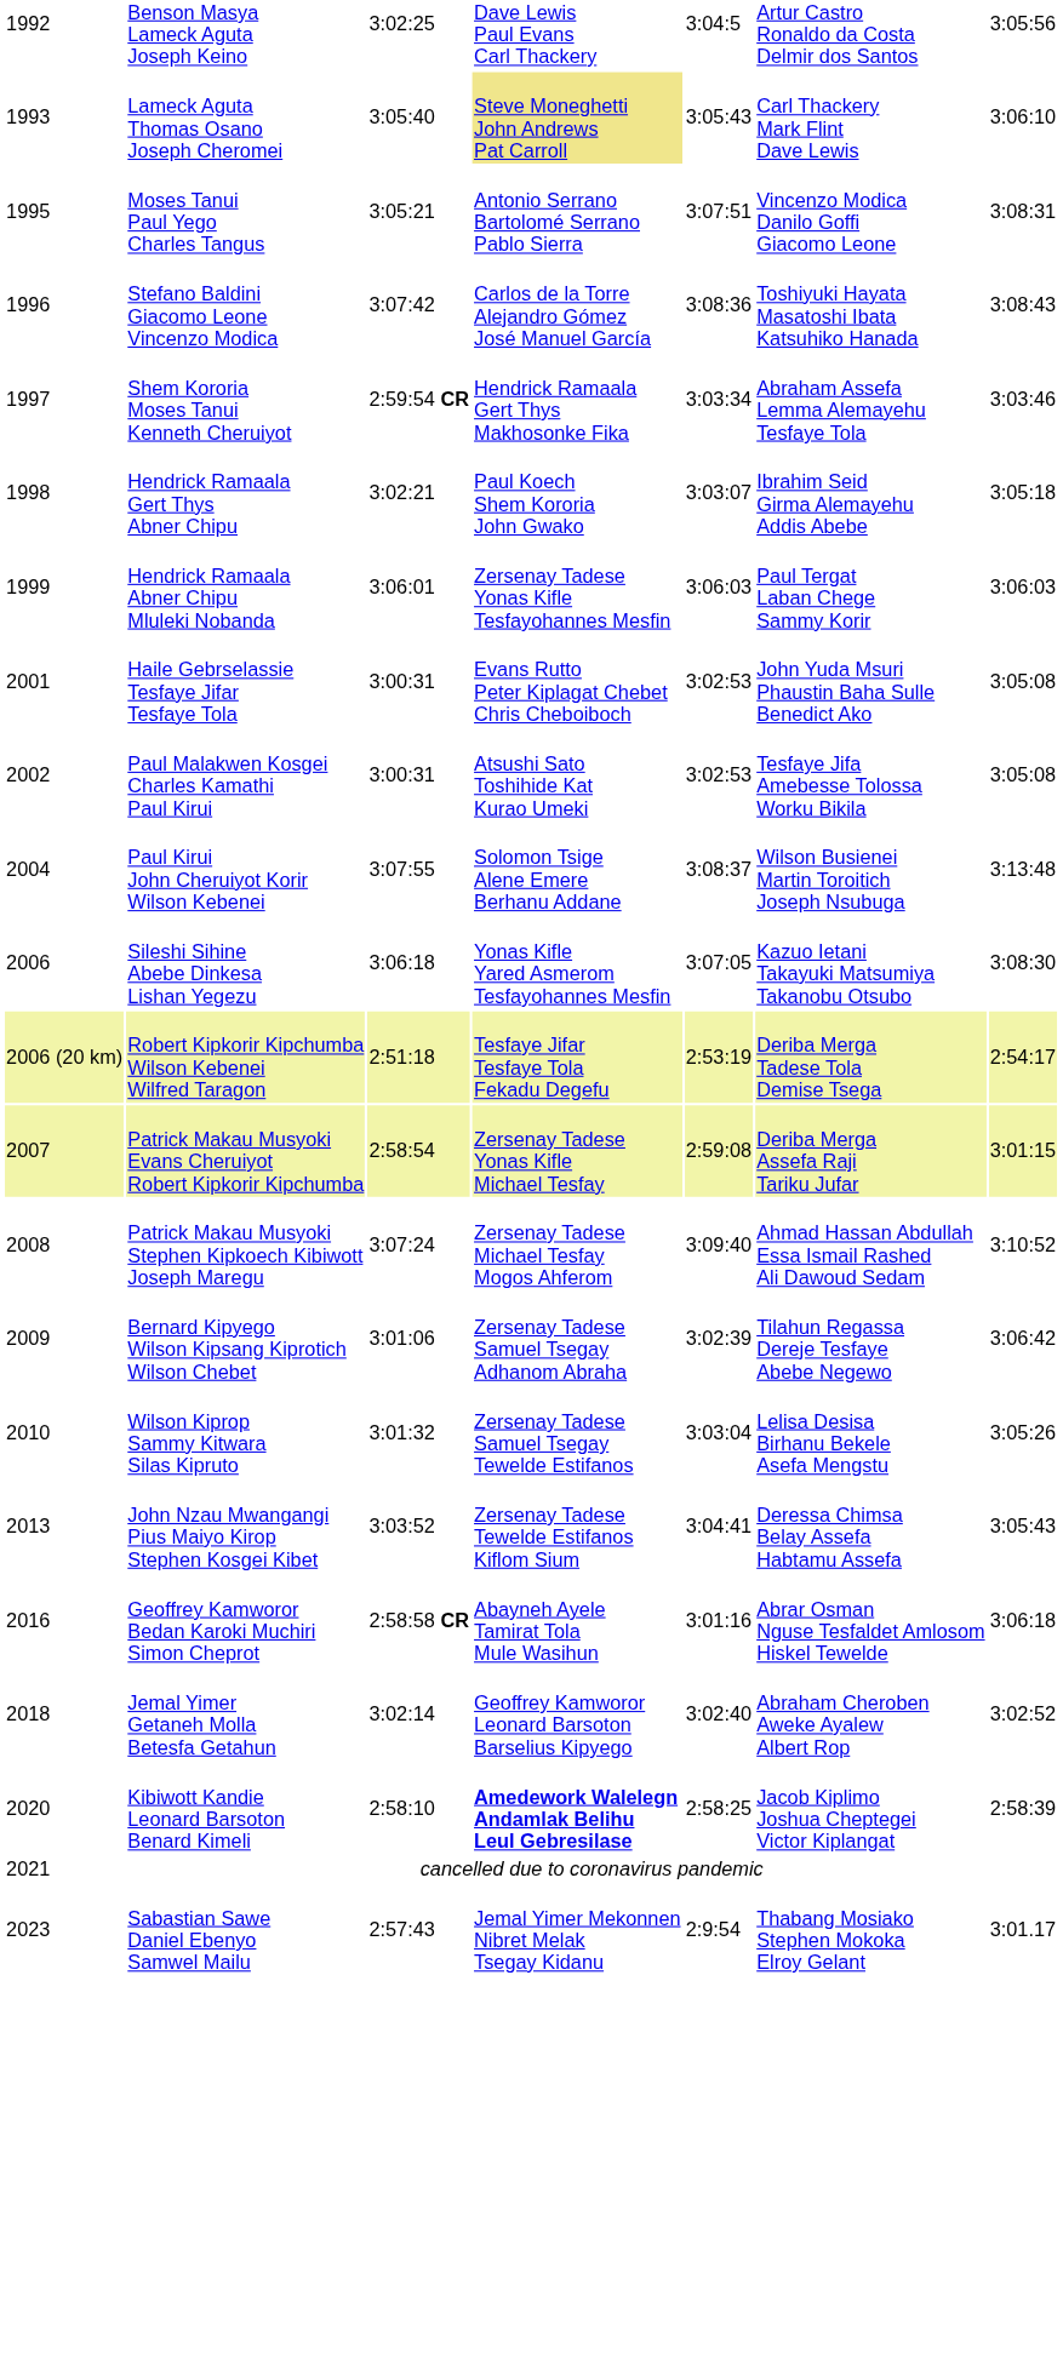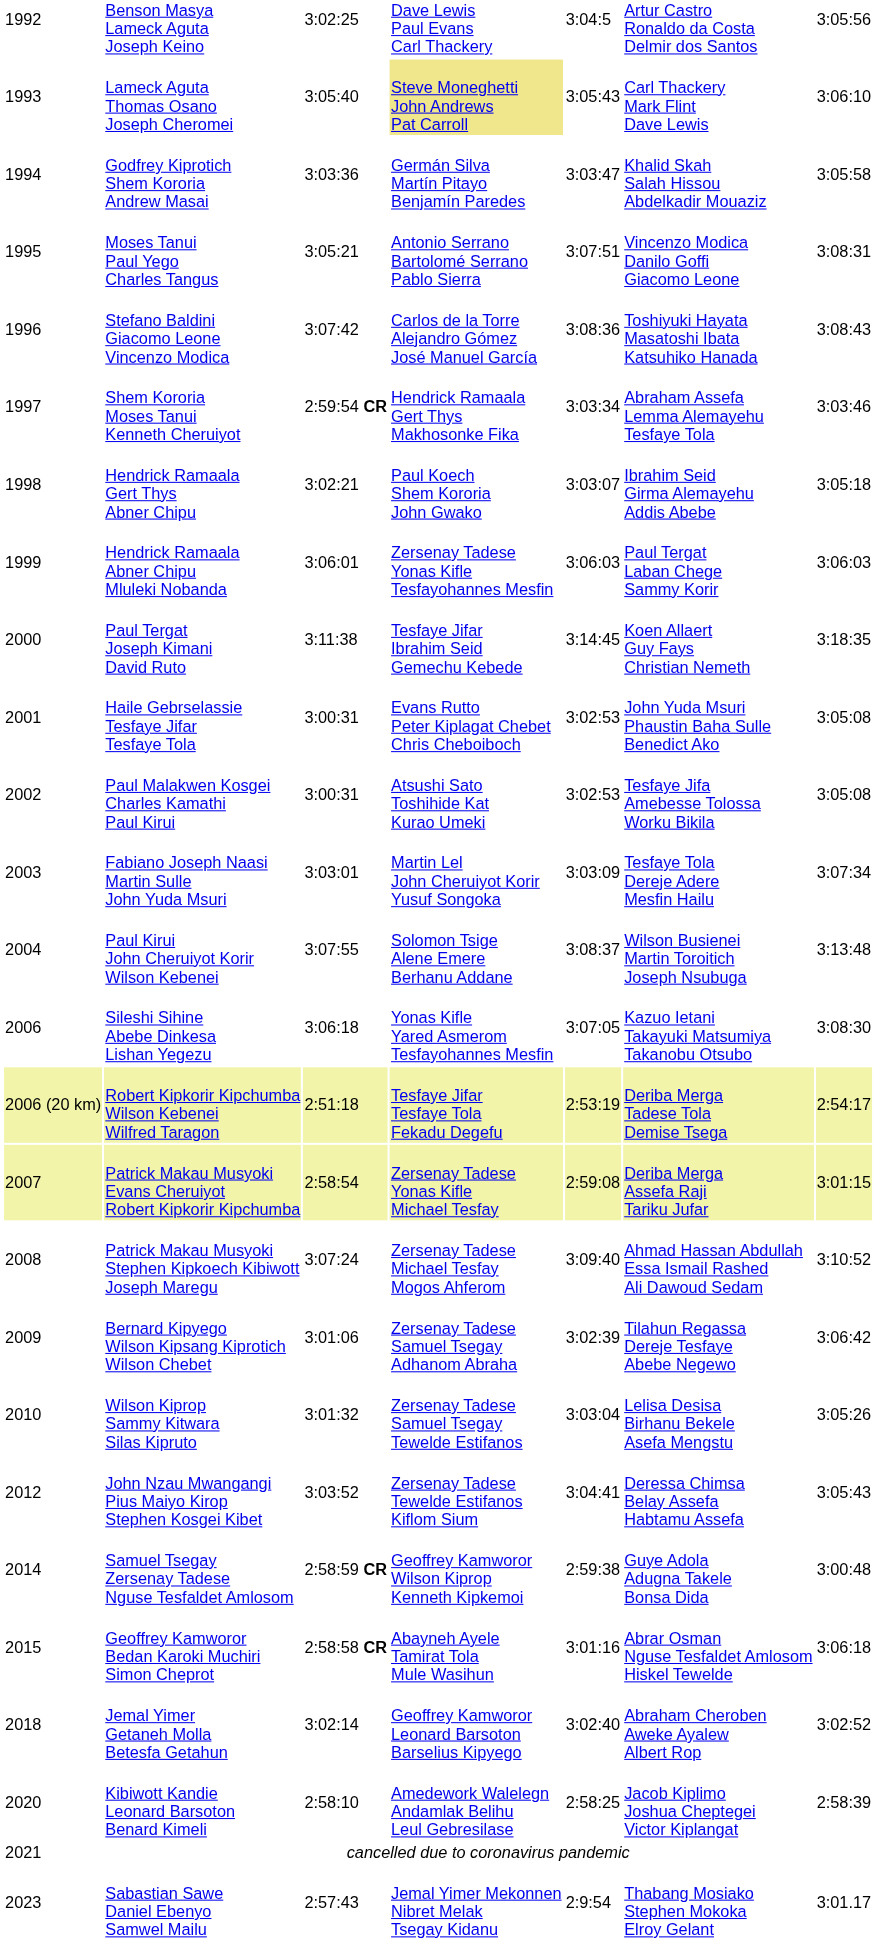 <table>
 <tr>
 <td>1992</td>
 <td> <br><a href='#'>Benson Masya</a><br><a href='#'>Lameck Aguta</a><br><a href='#'>Joseph Keino</a></td>
 <td>3:02:25</td>
 <td> <br><a href='#'>Dave Lewis</a><br><a href='#'>Paul Evans</a><br><a href='#'>Carl Thackery</a></td>
 <td>3:04:5</td>
 <td> <br><a href='#'>Artur Castro</a><br><a href='#'>Ronaldo da Costa</a><br><a href='#'>Delmir dos Santos</a></td>
 <td>3:05:56</td>
 </tr>
 <tr>
 <td>1993</td>
 <td> <br><a href='#'>Lameck Aguta</a><br><a href='#'>Thomas Osano</a><br><a href='#'>Joseph Cheromei</a></td>
 <td>3:05:40</td>
 <td style="background: khaki;"> <br><a href='#'>Steve Moneghetti</a><br><a href='#'>John Andrews</a><br><a href='#'>Pat Carroll</a></td>
 <td>3:05:43</td>
 <td> <br><a href='#'>Carl Thackery</a><br><a href='#'>Mark Flint</a><br><a href='#'>Dave Lewis</a></td>
 <td>3:06:10</td>
+</tr>
+<tr>
+<td>1994</td>
+<td> <br><a href='#'>Godfrey Kiprotich</a><br><a href='#'>Shem Kororia</a><br><a href='#'>Andrew Masai</a></td>
+<td>3:03:36</td>
+<td> <br><a href='#'>Germán Silva</a><br><a href='#'>Martín Pitayo</a><br><a href='#'>Benjamín Paredes</a></td>
+<td>3:03:47</td>
+<td> <br><a href='#'>Khalid Skah</a><br><a href='#'>Salah Hissou</a><br><a href='#'>Abdelkadir Mouaziz</a></td>
+<td>3:05:58</td>
 </tr>
 <tr>
 <td>1995</td>
 <td> <br><a href='#'>Moses Tanui</a><br><a href='#'>Paul Yego</a><br><a href='#'>Charles Tangus</a></td>
 <td>3:05:21</td>
 <td> <br><a href='#'>Antonio Serrano</a><br><a href='#'>Bartolomé Serrano</a><br><a href='#'>Pablo Sierra</a></td>
 <td>3:07:51</td>
 <td> <br><a href='#'>Vincenzo Modica</a><br><a href='#'>Danilo Goffi</a><br><a href='#'>Giacomo Leone</a></td>
 <td>3:08:31</td>
 </tr>
 <tr>
 <td>1996</td>
 <td> <br><a href='#'>Stefano Baldini</a><br><a href='#'>Giacomo Leone</a><br><a href='#'>Vincenzo Modica</a></td>
 <td>3:07:42</td>
 <td> <br><a href='#'>Carlos de la Torre</a><br><a href='#'>Alejandro Gómez</a><br><a href='#'>José Manuel García</a></td>
 <td>3:08:36</td>
 <td> <br><a href='#'>Toshiyuki Hayata</a><br><a href='#'>Masatoshi Ibata</a><br><a href='#'>Katsuhiko Hanada</a></td>
 <td>3:08:43</td>
 </tr>
 <tr>
 <td>1997</td>
 <td> <br><a href='#'>Shem Kororia</a><br><a href='#'>Moses Tanui</a><br><a href='#'>Kenneth Cheruiyot</a></td>
 <td>2:59:54 <strong>CR</strong></td>
 <td> <br><a href='#'>Hendrick Ramaala</a><br><a href='#'>Gert Thys</a><br><a href='#'>Makhosonke Fika</a></td>
 <td>3:03:34</td>
 <td> <br><a href='#'>Abraham Assefa</a><br><a href='#'>Lemma Alemayehu</a><br><a href='#'>Tesfaye Tola</a></td>
 <td>3:03:46</td>
 </tr>
 <tr>
 <td>1998</td>
 <td> <br><a href='#'>Hendrick Ramaala</a><br><a href='#'>Gert Thys</a><br><a href='#'>Abner Chipu</a></td>
 <td>3:02:21</td>
 <td> <br><a href='#'>Paul Koech</a><br><a href='#'>Shem Kororia</a><br><a href='#'>John Gwako</a></td>
 <td>3:03:07</td>
 <td> <br><a href='#'>Ibrahim Seid</a><br><a href='#'>Girma Alemayehu</a><br><a href='#'>Addis Abebe</a></td>
 <td>3:05:18</td>
 </tr>
 <tr>
 <td>1999</td>
 <td> <br><a href='#'>Hendrick Ramaala</a><br><a href='#'>Abner Chipu</a><br><a href='#'>Mluleki Nobanda</a></td>
 <td>3:06:01</td>
 <td> <br><a href='#'>Zersenay Tadese</a><br><a href='#'>Yonas Kifle</a><br><a href='#'>Tesfayohannes Mesfin</a></td>
 <td>3:06:03</td>
 <td> <br><a href='#'>Paul Tergat</a><br><a href='#'>Laban Chege</a><br><a href='#'>Sammy Korir</a></td>
 <td>3:06:03</td>
 </tr>
 <tr>
+<td>2000</td>
+<td> <br><a href='#'>Paul Tergat</a><br><a href='#'>Joseph Kimani</a><br><a href='#'>David Ruto</a></td>
+<td>3:11:38</td>
+<td> <br><a href='#'>Tesfaye Jifar</a><br><a href='#'>Ibrahim Seid</a><br><a href='#'>Gemechu Kebede</a></td>
+<td>3:14:45</td>
+<td> <br><a href='#'>Koen Allaert</a><br><a href='#'>Guy Fays</a><br><a href='#'>Christian Nemeth</a></td>
+<td>3:18:35</td>
+</tr>
+<tr>
 <td>2001</td>
 <td> <br><a href='#'>Haile Gebrselassie</a><br><a href='#'>Tesfaye Jifar</a><br><a href='#'>Tesfaye Tola</a></td>
 <td>3:00:31</td>
 <td> <br><a href='#'>Evans Rutto</a><br><a href='#'>Peter Kiplagat Chebet</a><br><a href='#'>Chris Cheboiboch</a></td>
 <td>3:02:53</td>
 <td> <br><a href='#'>John Yuda Msuri</a><br><a href='#'>Phaustin Baha Sulle</a><br><a href='#'>Benedict Ako</a></td>
 <td>3:05:08</td>
 </tr>
 <tr>
 <td>2002</td>
 <td> <br><a href='#'>Paul Malakwen Kosgei</a><br><a href='#'>Charles Kamathi</a><br><a href='#'>Paul Kirui</a></td>
 <td>3:00:31</td>
 <td> <br><a href='#'>Atsushi Sato</a><br><a href='#'>Toshihide Kat</a><br><a href='#'>Kurao Umeki</a></td>
 <td>3:02:53</td>
 <td> <br><a href='#'>Tesfaye Jifa</a><br><a href='#'>Amebesse Tolossa</a><br><a href='#'>Worku Bikila</a></td>
 <td>3:05:08</td>
+</tr>
+<tr>
+<td>2003</td>
+<td> <br><a href='#'>Fabiano Joseph Naasi</a><br><a href='#'>Martin Sulle</a><br><a href='#'>John Yuda Msuri</a></td>
+<td>3:03:01</td>
+<td> <br><a href='#'>Martin Lel</a><br><a href='#'>John Cheruiyot Korir</a><br><a href='#'>Yusuf Songoka</a></td>
+<td>3:03:09</td>
+<td> <br><a href='#'>Tesfaye Tola</a><br><a href='#'>Dereje Adere</a><br><a href='#'>Mesfin Hailu</a></td>
+<td>3:07:34</td>
 </tr>
 <tr>
 <td>2004</td>
 <td> <br><a href='#'>Paul Kirui</a><br><a href='#'>John Cheruiyot Korir</a><br><a href='#'>Wilson Kebenei</a></td>
 <td>3:07:55</td>
 <td> <br><a href='#'>Solomon Tsige</a><br><a href='#'>Alene Emere</a><br><a href='#'>Berhanu Addane</a></td>
 <td>3:08:37</td>
 <td> <br><a href='#'>Wilson Busienei</a><br><a href='#'>Martin Toroitich</a><br><a href='#'>Joseph Nsubuga</a></td>
 <td>3:13:48</td>
 </tr>
 <tr>
 <td>2006</td>
 <td> <br><a href='#'>Sileshi Sihine</a><br><a href='#'>Abebe Dinkesa</a><br><a href='#'>Lishan Yegezu</a></td>
 <td>3:06:18</td>
 <td> <br><a href='#'>Yonas Kifle</a><br><a href='#'>Yared Asmerom</a><br><a href='#'>Tesfayohannes Mesfin</a></td>
 <td>3:07:05</td>
 <td> <br><a href='#'>Kazuo Ietani</a><br><a href='#'>Takayuki Matsumiya</a><br><a href='#'>Takanobu Otsubo</a></td>
 <td>3:08:30</td>
 </tr>
 <tr bgcolor="#F2F5A9">
 <td>2006 (20 km)</td>
 <td> <br><a href='#'>Robert Kipkorir Kipchumba</a><br><a href='#'>Wilson Kebenei</a><br><a href='#'>Wilfred Taragon</a></td>
 <td>2:51:18</td>
 <td> <br><a href='#'>Tesfaye Jifar</a><br><a href='#'>Tesfaye Tola</a><br><a href='#'>Fekadu Degefu</a></td>
 <td>2:53:19</td>
 <td> <br><a href='#'>Deriba Merga</a><br><a href='#'>Tadese Tola</a><br><a href='#'>Demise Tsega</a></td>
 <td>2:54:17</td>
 </tr>
 <tr bgcolor="#F2F5A9">
 <td>2007</td>
 <td> <br><a href='#'>Patrick Makau Musyoki</a><br><a href='#'>Evans Cheruiyot</a><br><a href='#'>Robert Kipkorir Kipchumba</a></td>
 <td>2:58:54</td>
 <td> <br><a href='#'>Zersenay Tadese</a><br><a href='#'>Yonas Kifle</a><br><a href='#'>Michael Tesfay</a></td>
 <td>2:59:08</td>
 <td> <br><a href='#'>Deriba Merga</a><br><a href='#'>Assefa Raji</a><br><a href='#'>Tariku Jufar</a></td>
 <td>3:01:15</td>
 </tr>
 <tr>
 <td>2008</td>
 <td> <br><a href='#'>Patrick Makau Musyoki</a><br><a href='#'>Stephen Kipkoech Kibiwott</a><br><a href='#'>Joseph Maregu</a></td>
 <td>3:07:24</td>
 <td> <br><a href='#'>Zersenay Tadese</a><br><a href='#'>Michael Tesfay</a><br><a href='#'>Mogos Ahferom</a></td>
 <td>3:09:40</td>
 <td> <br><a href='#'>Ahmad Hassan Abdullah</a><br><a href='#'>Essa Ismail Rashed</a><br><a href='#'>Ali Dawoud Sedam</a></td>
 <td>3:10:52</td>
 </tr>
 <tr>
 <td>2009</td>
 <td> <br><a href='#'>Bernard Kipyego</a><br><a href='#'>Wilson Kipsang Kiprotich</a><br><a href='#'>Wilson Chebet</a></td>
 <td>3:01:06</td>
 <td> <br><a href='#'>Zersenay Tadese</a><br><a href='#'>Samuel Tsegay</a><br><a href='#'>Adhanom Abraha</a></td>
 <td>3:02:39</td>
 <td> <br><a href='#'>Tilahun Regassa</a><br><a href='#'>Dereje Tesfaye</a><br><a href='#'>Abebe Negewo</a></td>
 <td>3:06:42</td>
 </tr>
 <tr>
 <td>2010</td>
 <td> <br><a href='#'>Wilson Kiprop</a><br><a href='#'>Sammy Kitwara</a><br><a href='#'>Silas Kipruto</a></td>
 <td>3:01:32</td>
 <td> <br><a href='#'>Zersenay Tadese</a><br><a href='#'>Samuel Tsegay</a><br><a href='#'>Tewelde Estifanos</a></td>
 <td>3:03:04</td>
 <td> <br><a href='#'>Lelisa Desisa</a><br><a href='#'>Birhanu Bekele</a><br><a href='#'>Asefa Mengstu</a></td>
 <td>3:05:26</td>
 </tr>
 <tr>
-<td>2013</td>
+<td>2012</td>
 <td> <br><a href='#'>John Nzau Mwangangi</a><br><a href='#'>Pius Maiyo Kirop</a><br><a href='#'>Stephen Kosgei Kibet</a></td>
 <td>3:03:52</td>
 <td> <br><a href='#'>Zersenay Tadese</a><br><a href='#'>Tewelde Estifanos</a><br><a href='#'>Kiflom Sium</a></td>
 <td>3:04:41</td>
 <td> <br><a href='#'>Deressa Chimsa</a><br><a href='#'>Belay Assefa</a><br><a href='#'>Habtamu Assefa</a></td>
 <td>3:05:43</td>
 </tr>
 <tr>
-<td>2016</td>
+<td>2014</td>
+<td> <br><a href='#'>Samuel Tsegay</a><br><a href='#'>Zersenay Tadese</a><br><a href='#'>Nguse Tesfaldet Amlosom</a></td>
+<td>2:58:59 <strong>CR</strong></td>
+<td> <br><a href='#'>Geoffrey Kamworor</a><br><a href='#'>Wilson Kiprop</a><br><a href='#'>Kenneth Kipkemoi</a></td>
+<td>2:59:38</td>
+<td> <br><a href='#'>Guye Adola</a><br><a href='#'>Adugna Takele</a><br><a href='#'>Bonsa Dida</a></td>
+<td>3:00:48</td>
+</tr>
+<tr>
+<td>2015</td>
 <td> <br><a href='#'>Geoffrey Kamworor</a><br><a href='#'>Bedan Karoki Muchiri</a><br><a href='#'>Simon Cheprot</a></td>
 <td>2:58:58 <strong>CR</strong></td>
 <td> <br><a href='#'>Abayneh Ayele</a><br><a href='#'>Tamirat Tola</a><br><a href='#'>Mule Wasihun</a></td>
 <td>3:01:16</td>
 <td> <br><a href='#'>Abrar Osman</a><br><a href='#'>Nguse Tesfaldet Amlosom</a><br><a href='#'>Hiskel Tewelde</a></td>
 <td>3:06:18</td>
 </tr>
 <tr>
 <td>2018</td>
 <td> <br><a href='#'>Jemal Yimer</a><br><a href='#'>Getaneh Molla</a><br><a href='#'>Betesfa Getahun</a></td>
 <td>3:02:14</td>
 <td> <br><a href='#'>Geoffrey Kamworor</a><br><a href='#'>Leonard Barsoton</a><br><a href='#'>Barselius Kipyego</a></td>
 <td>3:02:40</td>
 <td> <br><a href='#'>Abraham Cheroben</a><br><a href='#'>Aweke Ayalew</a><br><a href='#'>Albert Rop</a></td>
 <td>3:02:52</td>
 </tr>
 <tr>
 <td>2020</td>
 <td> <br><a href='#'>Kibiwott Kandie</a><br><a href='#'>Leonard Barsoton</a><br><a href='#'>Benard Kimeli</a></td>
 <td>2:58:10</td>
-<td><strong> <br><a href='#'>Amedework Walelegn</a><br><a href='#'>Andamlak Belihu</a><br><a href='#'>Leul Gebresilase</a></strong></td>
+<td> <br><a href='#'>Amedework Walelegn</a><br><a href='#'>Andamlak Belihu</a><br><a href='#'>Leul Gebresilase</a></td>
 <td>2:58:25</td>
 <td> <br><a href='#'>Jacob Kiplimo</a><br><a href='#'>Joshua Cheptegei</a><br><a href='#'>Victor Kiplangat</a></td>
 <td>2:58:39</td>
 </tr>
 <tr>
 <td>2021</td>
 <td colspan="6" align="center" data-sort-value=""><em>cancelled due to coronavirus pandemic</em></td>
 </tr>
 <tr>
 <td>2023</td>
 <td> <br><a href='#'>Sabastian Sawe</a><br><a href='#'>Daniel Ebenyo</a><br><a href='#'>Samwel Mailu</a></td>
 <td>2:57:43</td>
 <td> <br><a href='#'>Jemal Yimer Mekonnen</a><br><a href='#'>Nibret Melak</a><br><a href='#'>Tsegay Kidanu</a></td>
 <td>2:9:54</td>
 <td> <br><a href='#'>Thabang Mosiako</a><br><a href='#'>Stephen Mokoka</a><br><a href='#'>Elroy Gelant</a></td>
 <td>3:01.17</td>
 </tr>
 </table>
